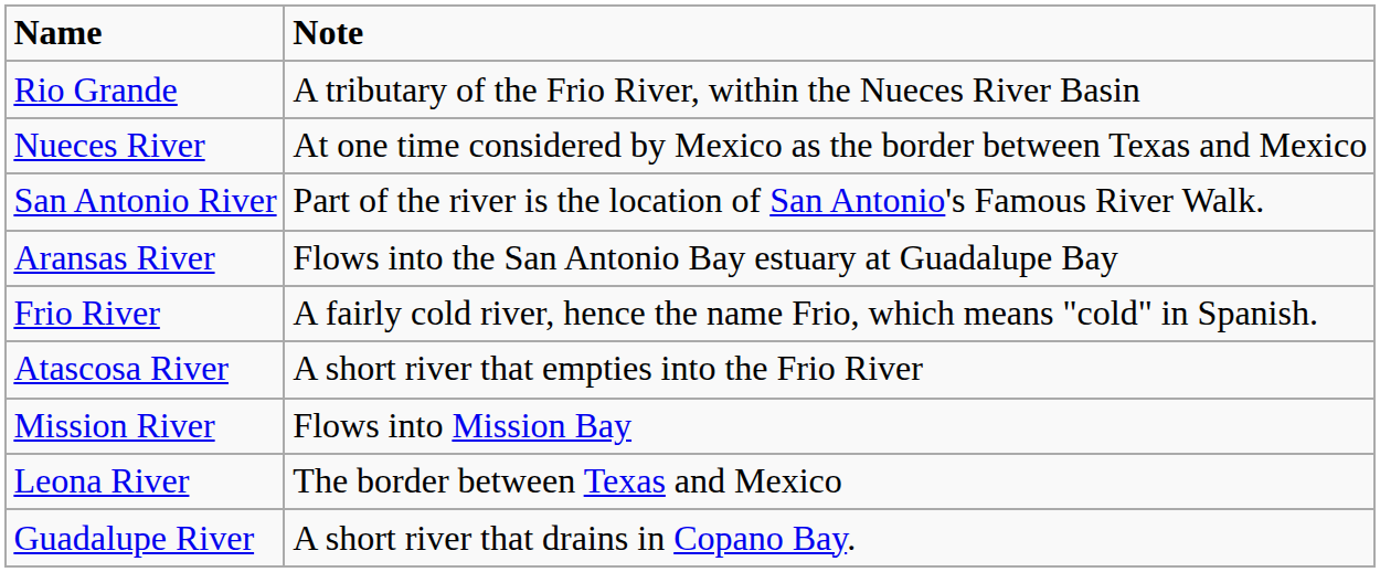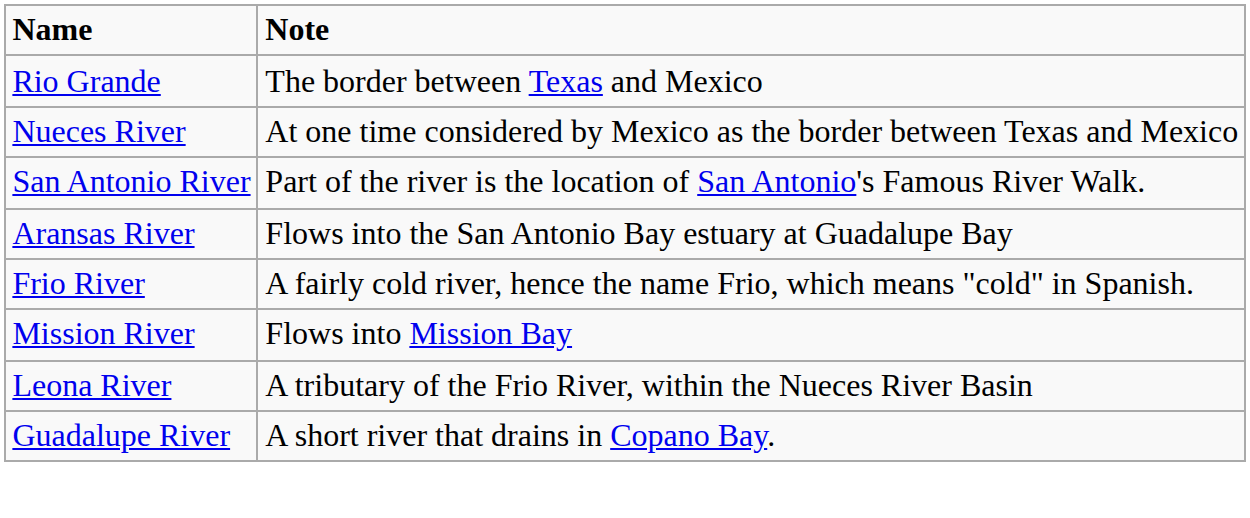 <table class="sortable wikitable" class="wikitable">
 <tr>
 <td><strong>Name</strong></td>
 <td><strong>Note</strong></td>
 </tr>
 <tr style="vertical-align: top; text-align: left;">
 <td><a href='#'>Rio Grande</a></td>
-<td>A tributary of the Frio River, within the Nueces River Basin</td>
+<td>The border between <a href='#'>Texas</a> and Mexico</td>
 </tr>
 <tr style="vertical-align: top; text-align: left;">
 <td><a href='#'>Nueces River</a></td>
 <td>At one time considered by Mexico as the border between Texas and Mexico</td>
 </tr>
 <tr style="vertical-align: top; text-align: left;">
 <td><a href='#'>San Antonio River</a></td>
 <td>Part of the river is the location of <a href='#'>San Antonio</a>'s Famous River Walk.</td>
 </tr>
 <tr style="vertical-align: top; text-align: left;">
 <td><a href='#'>Aransas River</a></td>
 <td>Flows into the San Antonio Bay estuary at Guadalupe Bay</td>
 </tr>
 <tr style="vertical-align: top; text-align: left;">
 <td><a href='#'>Frio River</a></td>
 <td>A fairly cold river, hence the name Frio, which means "cold" in Spanish.</td>
 </tr>
 <tr style="vertical-align: top; text-align: left;">
-<td><a href='#'>Atascosa River</a></td>
-<td>A short river that empties into the Frio River</td>
-</tr>
-<tr style="vertical-align: top; text-align: left;">
 <td><a href='#'>Mission River</a></td>
 <td>Flows into <a href='#'>Mission Bay</a></td>
 </tr>
 <tr style="vertical-align: top; text-align: left;">
 <td><a href='#'>Leona River</a></td>
-<td>The border between <a href='#'>Texas</a> and Mexico</td>
+<td>A tributary of the Frio River, within the Nueces River Basin</td>
 </tr>
 <tr style="vertical-align: top; text-align: left;">
 <td><a href='#'>Guadalupe River</a></td>
 <td>A short river that drains in <a href='#'>Copano Bay</a>.</td>
 </tr>
 </table>
